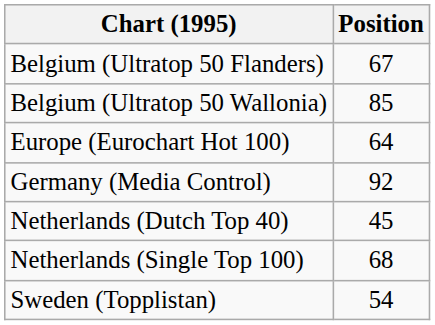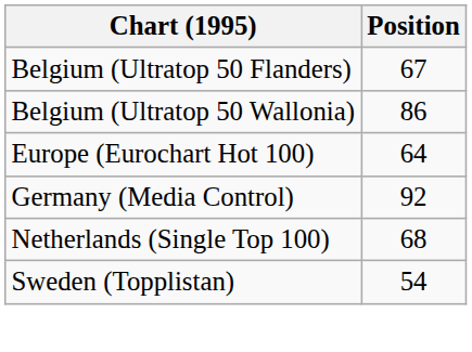 <table class="wikitable sortable">
 <tr>
 <th>Chart (1995)</th>
 <th>Position</th>
 </tr>
 <tr>
 <td>Belgium (Ultratop 50 Flanders)</td>
 <td align="center">67</td>
 </tr>
 <tr>
 <td>Belgium (Ultratop 50 Wallonia)</td>
-<td align="center">85</td>
+<td align="center">86</td>
 </tr>
 <tr>
 <td>Europe (Eurochart Hot 100)</td>
 <td align="center">64</td>
 </tr>
 <tr>
 <td>Germany (Media Control)</td>
 <td align="center">92</td>
 </tr>
 <tr>
-<td>Netherlands (Dutch Top 40)</td>
-<td align="center">45</td>
-</tr>
-<tr>
 <td>Netherlands (Single Top 100)</td>
 <td align="center">68</td>
 </tr>
 <tr>
 <td>Sweden (Topplistan)</td>
 <td align="center">54</td>
 </tr>
 </table>
